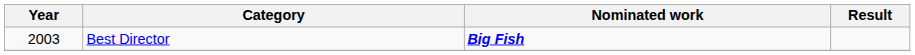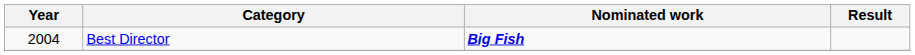 <table class=wikitable>
 <tr>
 <th scope="col" style="width:5em;">Year</th>
 <th scope="col" style="width:26em;">Category</th>
 <th scope="col" style="width:25em;">Nominated work</th>
 <th scope="col" style="width:5em;">Result</th>
 </tr>
 <tr>
-<td style="text-align:center;">2003</td>
+<td style="text-align:center;">2004</td>
 <td><a href='#'>Best Director</a></td>
 <td><strong><em><a href='#'>Big Fish</a></em></strong></td>
 <td></td>
 </tr>
 <tr>
 </tr>
 </table>
